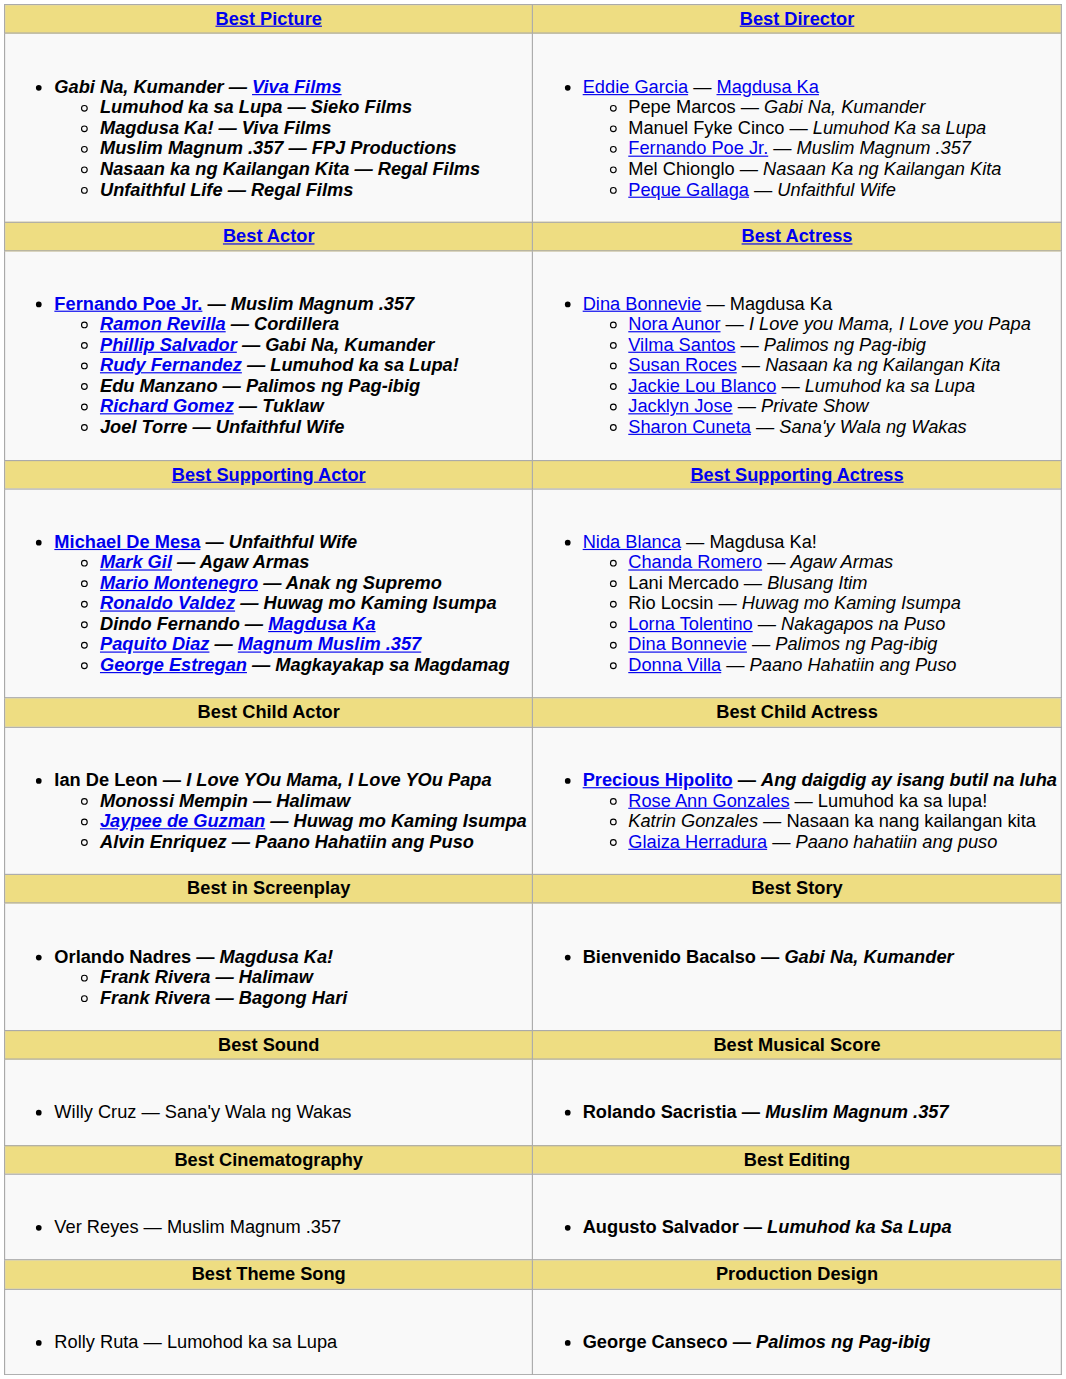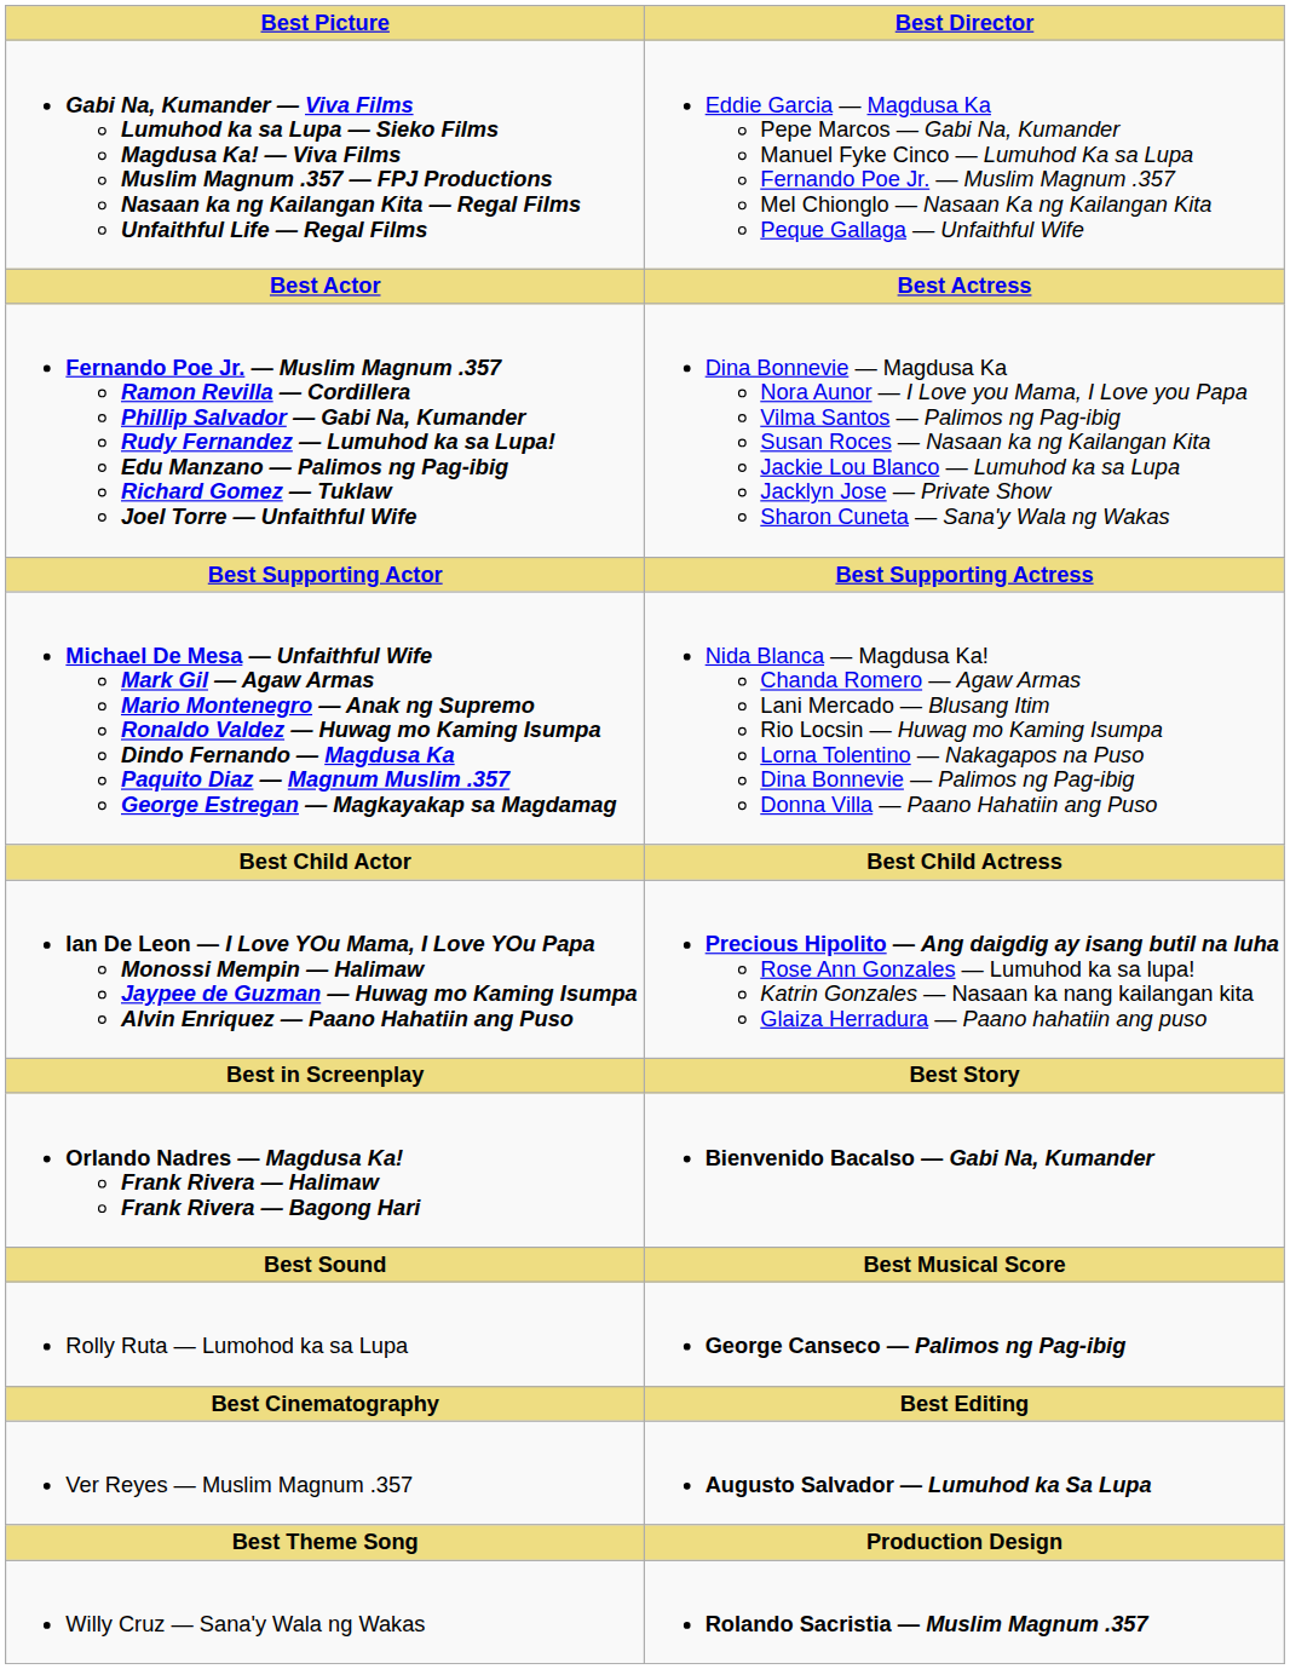 <table class=wikitable>
 <tr>
 <th style="background:#EEDD82; width:50%"><a href='#'>Best Picture</a></th>
 <th style="background:#EEDD82; width:50%"><a href='#'>Best Director</a></th>
 </tr>
 <tr>
 <td valign="top"><br><ul><li><strong><em>Gabi Na, Kumander<em> — <a href='#'>Viva Films</a><strong><ul><li>Lumuhod ka sa Lupa — </em>Sieko Films<em></li><li>Magdusa Ka! — </em>Viva Films<em></li><li>Muslim Magnum .357 — </em>FPJ Productions<em></li><li>Nasaan ka ng Kailangan Kita — </em>Regal Films<em></li><li>Unfaithful Life — </em>Regal Films<em></li></ul></li></ul></td>
 <td valign="top"><br><ul><li></strong><a href='#'>Eddie Garcia</a> — </em><a href='#'>Magdusa Ka</a></em></strong><ul><li>Pepe Marcos — <em>Gabi Na, Kumander</em></li><li>Manuel Fyke Cinco — <em>Lumuhod Ka sa Lupa</em></li><li><a href='#'>Fernando Poe Jr.</a> — <em> Muslim Magnum .357</em></li><li>Mel Chionglo — <em>Nasaan Ka ng Kailangan Kita</em></li><li><a href='#'>Peque Gallaga</a> — <em>Unfaithful Wife</em></li></ul></li></ul></td>
 </tr>
 <tr>
 <th style="background:#EEDD82; width:50%"><a href='#'>Best Actor</a></th>
 <th style="background:#EEDD82; width:50%"><a href='#'>Best Actress</a></th>
 </tr>
 <tr>
 <td valign="top"><br><ul><li><strong><a href='#'>Fernando Poe Jr.</a> — <em>Muslim Magnum .357<strong><em><ul><li><a href='#'>Ramon Revilla</a> — </em>Cordillera<em></li><li><a href='#'>Phillip Salvador</a> — </em>Gabi Na, Kumander<em></li><li><a href='#'>Rudy Fernandez</a> — </strong>Lumuhod ka sa Lupa!</em></li><li>Edu Manzano — <strong>Palimos ng Pag-ibig<em></li><li><a href='#'>Richard Gomez</a> — </strong>Tuklaw</em></li><li>Joel Torre — <strong>Unfaithful Wife<em></li></ul></li></ul></td>
 <td valign="top"><br><ul><li></strong><a href='#'>Dina Bonnevie</a> — </em>Magdusa Ka</em></strong><ul><li><a href='#'>Nora Aunor</a> — <em>I Love you Mama, I Love you Papa</em></li><li><a href='#'>Vilma Santos</a> — <em>Palimos ng Pag-ibig</em></li><li><a href='#'>Susan Roces</a> — <em>Nasaan ka ng Kailangan Kita</em></li><li><a href='#'>Jackie Lou Blanco</a> — <em>Lumuhod ka sa Lupa</em></li><li><a href='#'>Jacklyn Jose</a> — <em>Private Show</em></li><li><a href='#'>Sharon Cuneta</a> — <em>Sana'y Wala ng Wakas</em></li></ul></li></ul></td>
 </tr>
 <tr>
 <th style="background:#EEDD82; width:50%"><a href='#'>Best Supporting Actor</a></th>
 <th style="background:#EEDD82; width:50%"><a href='#'>Best Supporting Actress</a></th>
 </tr>
 <tr>
 <td valign="top"><br><ul><li><strong><a href='#'>Michael De Mesa</a> — <em>Unfaithful Wife<strong><em><ul><li><a href='#'>Mark Gil</a> — </em>Agaw Armas<em></li><li><a href='#'>Mario Montenegro</a> — </em>Anak ng Supremo<em></li><li><a href='#'>Ronaldo Valdez</a> — </em>Huwag mo Kaming Isumpa<em></li><li>Dindo Fernando — </em><a href='#'>Magdusa Ka</a><em></li><li><a href='#'>Paquito Diaz</a> — </em><a href='#'>Magnum Muslim .357</a><em></li><li><a href='#'>George Estregan</a> — </em>Magkayakap sa Magdamag<em></li></ul></li></ul></td>
 <td valign="top"><br><ul><li></strong><a href='#'>Nida Blanca</a> — </em>Magdusa Ka!</em></strong><ul><li><a href='#'>Chanda Romero</a> — <em>Agaw Armas</em></li><li>Lani Mercado — <em>Blusang Itim</em></li><li>Rio Locsin — <em>Huwag mo Kaming Isumpa</em></li><li><a href='#'>Lorna Tolentino</a> — <em>Nakagapos na Puso</em></li><li><a href='#'>Dina Bonnevie</a> — <em>Palimos ng Pag-ibig</em></li><li><a href='#'>Donna Villa</a> — <em>Paano Hahatiin ang Puso</em></li></ul></li></ul></td>
 </tr>
 <tr>
 <th style="background:#EEDD82; width:50%">Best Child Actor</th>
 <th style="background:#EEDD82; width:50%">Best Child Actress</th>
 </tr>
 <tr>
 <td valign="top"><br><ul><li><strong>Ian De Leon — <em>I Love YOu Mama, I Love YOu Papa<strong><em><ul><li>Monossi Mempin — </em>Halimaw<em></li><li><a href='#'>Jaypee de Guzman</a> — </em>Huwag mo Kaming Isumpa</strong></li><li>Alvin Enriquez — <em>Paano Hahatiin ang Puso</em></li></ul></li></ul></td>
 <td valign="top"><br><ul><li><strong><a href='#'>Precious Hipolito</a> — <em>Ang daigdig ay isang butil na luha</em></strong><ul><li><a href='#'>Rose Ann Gonzales</a> — </em>Lumuhod ka sa lupa!<em></li><li>Katrin Gonzales — </em>Nasaan ka nang kailangan kita</strong></li><li><a href='#'>Glaiza Herradura</a> — <em>Paano hahatiin ang puso</em></li></ul></li></ul></td>
 </tr>
 <tr>
 <th style="background:#EEDD82; width:50%">Best in Screenplay</th>
 <th style="background:#EEDD82; width:50%">Best Story</th>
 </tr>
 <tr>
 <td valign="top"><br><ul><li><strong> Orlando Nadres  — <em>Magdusa Ka! <strong><em><ul><li>Frank Rivera — </em>Halimaw</strong></li><li>Frank Rivera — <em>Bagong Hari</em></li></ul></li></ul></td>
 <td valign="top"><br><ul><li><strong> Bienvenido Bacalso — <em>Gabi Na, Kumander</em></strong></li></ul></td>
 </tr>
 <tr>
 <th style="background:#EEDD82; width:50%">Best Sound</th>
 <th style="background:#EEDD82; width:50%">Best Musical Score</th>
 </tr>
 <tr>
-<td valign="top"><br><ul><li></strong> Willy Cruz — </em>Sana'y Wala ng Wakas<strong><em></li></ul></td>
-<td valign="top"><br><ul><li><strong> Rolando Sacristia — <em>Muslim Magnum .357</em></strong></li></ul></td>
+<td valign="top"><br><ul><li></strong> Rolly Ruta — </em>Lumohod ka sa Lupa<strong><em></li></ul></td>
+<td valign="top"><br><ul><li><strong> George Canseco — <em>Palimos ng Pag-ibig</em></strong></li></ul></td>
 </tr>
 <tr>
 <th style="background:#EEDD82; width:50%">Best Cinematography</th>
 <th style="background:#EEDD82; width:50%">Best Editing</th>
 </tr>
 <tr>
 <td valign="top"><br><ul><li></strong>  Ver Reyes  — </em>Muslim Magnum .357 <strong><em></li></ul></td>
 <td valign="top"><br><ul><li><strong> Augusto Salvador — <em> Lumuhod ka Sa Lupa</em></strong></li></ul></td>
 </tr>
 <tr>
 <th style="background:#EEDD82; width:50%">Best Theme Song</th>
 <th style="background:#EEDD82; width:50%">Production Design</th>
 </tr>
 <tr>
-<td valign="top"><br><ul><li></strong> Rolly Ruta — </em>Lumohod ka sa Lupa<strong><em></li></ul></td>
-<td valign="top"><br><ul><li><strong> George Canseco — <em>Palimos ng Pag-ibig</em></strong></li></ul></td>
+<td valign="top"><br><ul><li></strong> Willy Cruz — </em>Sana'y Wala ng Wakas<strong><em></li></ul></td>
+<td valign="top"><br><ul><li><strong> Rolando Sacristia — <em>Muslim Magnum .357</em></strong></li></ul></td>
 </tr>
 <tr>
 </tr>
 </table>
